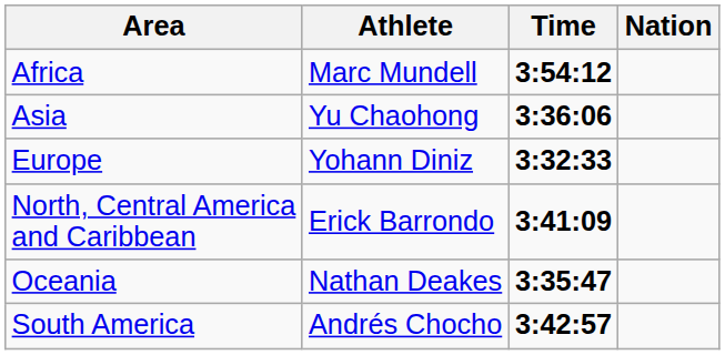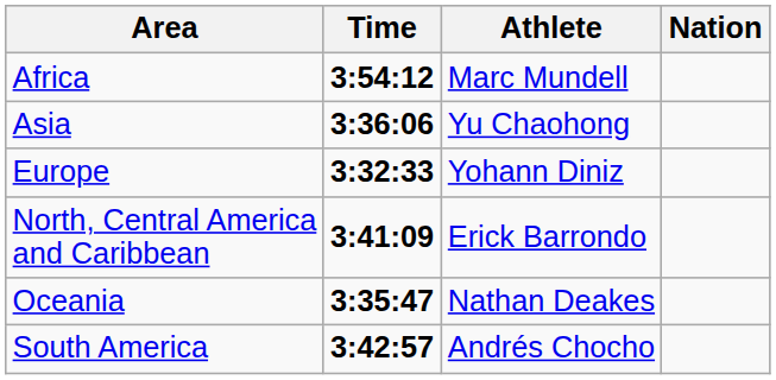 <table class="wikitable">
 <tr>
 <th>Area</th>
+<th>Time</th>
 <th>Athlete</th>
-<th>Time</th>
 <th>Nation</th>
 </tr>
 <tr>
 <td><a href='#'>Africa</a> </td>
+<td><strong>3:54:12</strong></td>
 <td><a href='#'>Marc Mundell</a></td>
-<td><strong>3:54:12</strong></td>
 <td></td>
 </tr>
 <tr>
 <td><a href='#'>Asia</a> </td>
+<td><strong>3:36:06</strong></td>
 <td><a href='#'>Yu Chaohong</a></td>
-<td><strong>3:36:06</strong></td>
 <td></td>
 </tr>
 <tr>
 <td><a href='#'>Europe</a> </td>
+<td><strong>3:32:33</strong> </td>
 <td><a href='#'>Yohann Diniz</a></td>
-<td><strong>3:32:33</strong> </td>
 <td></td>
 </tr>
 <tr>
 <td><a href='#'>North, Central America<br> and Caribbean</a> </td>
+<td><strong>3:41:09</strong></td>
 <td><a href='#'>Erick Barrondo</a></td>
-<td><strong>3:41:09</strong></td>
 <td></td>
 </tr>
 <tr>
 <td><a href='#'>Oceania</a> </td>
+<td><strong>3:35:47</strong></td>
 <td><a href='#'>Nathan Deakes</a></td>
-<td><strong>3:35:47</strong></td>
 <td></td>
 </tr>
 <tr>
 <td><a href='#'>South America</a> </td>
+<td><strong>3:42:57</strong></td>
 <td><a href='#'>Andrés Chocho</a></td>
-<td><strong>3:42:57</strong></td>
 <td></td>
 </tr>
 </table>
